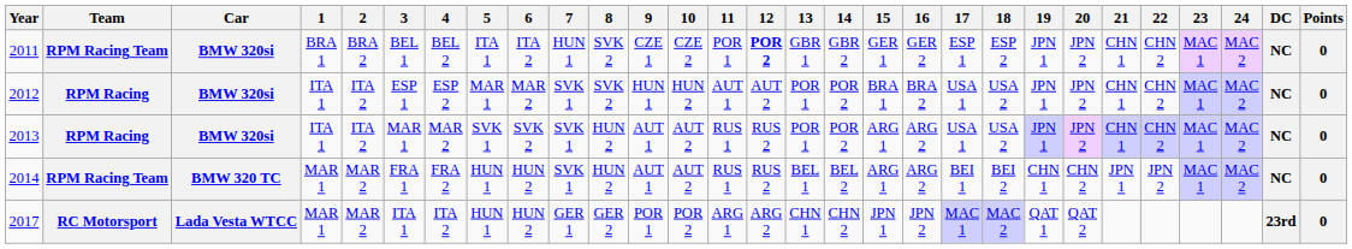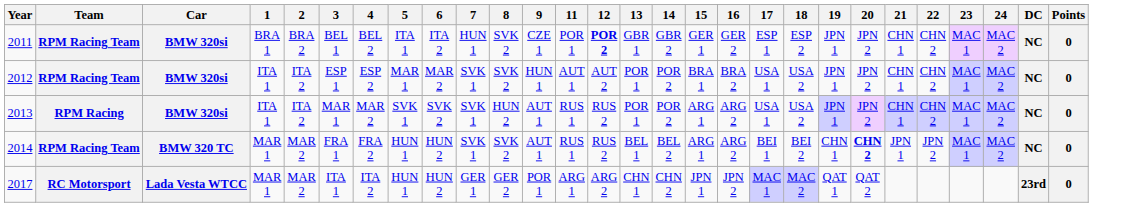 <table class="wikitable" style="text-align:center; font-size:85%">
 <tr>
 <th>Year</th>
 <th>Team</th>
 <th>Car</th>
 <th>1</th>
 <th>2</th>
 <th>3</th>
 <th>4</th>
 <th>5</th>
 <th>6</th>
 <th>7</th>
 <th>8</th>
 <th>9</th>
-<th>10</th>
 <th>11</th>
 <th>12</th>
 <th>13</th>
 <th>14</th>
 <th>15</th>
 <th>16</th>
 <th>17</th>
 <th>18</th>
 <th>19</th>
 <th>20</th>
 <th>21</th>
 <th>22</th>
 <th>23</th>
 <th>24</th>
 <th>DC</th>
 <th>Points</th>
 </tr>
 <tr>
 <td><a href='#'>2011</a></td>
 <th><a href='#'>RPM Racing Team</a></th>
 <th><a href='#'>BMW 320si</a></th>
 <td><a href='#'>BRA<br>1</a></td>
 <td><a href='#'>BRA<br>2</a></td>
 <td><a href='#'>BEL<br>1</a></td>
 <td><a href='#'>BEL<br>2</a></td>
 <td><a href='#'>ITA<br>1</a></td>
 <td><a href='#'>ITA<br>2</a></td>
 <td><a href='#'>HUN<br>1</a></td>
 <td><a href='#'>SVK<br>2</a></td>
 <td><a href='#'>CZE<br>1</a></td>
-<td><a href='#'>CZE<br>2</a></td>
 <td><a href='#'>POR<br>1</a></td>
 <td><strong><a href='#'>POR<br>2</a></strong></td>
 <td><a href='#'>GBR<br>1</a></td>
 <td><a href='#'>GBR<br>2</a></td>
 <td><a href='#'>GER<br>1</a></td>
 <td><a href='#'>GER<br>2</a></td>
 <td><a href='#'>ESP<br>1</a></td>
 <td><a href='#'>ESP<br>2</a></td>
 <td><a href='#'>JPN<br>1</a></td>
 <td><a href='#'>JPN<br>2</a></td>
 <td><a href='#'>CHN<br>1</a></td>
 <td><a href='#'>CHN<br>2</a></td>
 <td style="background:#efcfff;"><a href='#'>MAC<br>1</a><br></td>
 <td style="background:#efcfff;"><a href='#'>MAC<br>2</a><br></td>
 <th>NC</th>
 <th>0</th>
 </tr>
 <tr>
 <td><a href='#'>2012</a></td>
-<th><a href='#'>RPM Racing</a></th>
+<th><a href='#'>RPM Racing Team</a></th>
 <th><a href='#'>BMW 320si</a></th>
 <td><a href='#'>ITA<br>1</a></td>
 <td><a href='#'>ITA<br>2</a></td>
 <td><a href='#'>ESP<br>1</a></td>
 <td><a href='#'>ESP<br>2</a></td>
 <td><a href='#'>MAR<br>1</a></td>
 <td><a href='#'>MAR<br>2</a></td>
 <td><a href='#'>SVK<br>1</a></td>
 <td><a href='#'>SVK<br>2</a></td>
 <td><a href='#'>HUN<br>1</a></td>
-<td><a href='#'>HUN<br>2</a></td>
 <td><a href='#'>AUT<br>1</a></td>
 <td><a href='#'>AUT<br>2</a></td>
 <td><a href='#'>POR<br>1</a></td>
 <td><a href='#'>POR<br>2</a></td>
 <td><a href='#'>BRA<br>1</a></td>
 <td><a href='#'>BRA<br>2</a></td>
 <td><a href='#'>USA<br>1</a></td>
 <td><a href='#'>USA<br>2</a></td>
 <td><a href='#'>JPN<br>1</a></td>
 <td><a href='#'>JPN<br>2</a></td>
 <td><a href='#'>CHN<br>1</a></td>
 <td><a href='#'>CHN<br>2</a></td>
 <td style="background:#cfcfff;"><a href='#'>MAC<br>1</a><br></td>
 <td style="background:#cfcfff;"><a href='#'>MAC<br>2</a><br></td>
 <th>NC</th>
 <th>0</th>
 </tr>
 <tr>
 <td><a href='#'>2013</a></td>
 <th><a href='#'>RPM Racing</a></th>
 <th><a href='#'>BMW 320si</a></th>
 <td><a href='#'>ITA<br>1</a></td>
 <td><a href='#'>ITA<br>2</a></td>
 <td><a href='#'>MAR<br>1</a></td>
 <td><a href='#'>MAR<br>2</a></td>
 <td><a href='#'>SVK<br>1</a></td>
 <td><a href='#'>SVK<br>2</a></td>
 <td><a href='#'>SVK<br>1</a></td>
 <td><a href='#'>HUN<br>2</a></td>
 <td><a href='#'>AUT<br>1</a></td>
-<td><a href='#'>AUT<br>2</a></td>
 <td><a href='#'>RUS<br>1</a></td>
 <td><a href='#'>RUS<br>2</a></td>
 <td><a href='#'>POR<br>1</a></td>
 <td><a href='#'>POR<br>2</a></td>
 <td><a href='#'>ARG<br>1</a></td>
 <td><a href='#'>ARG<br>2</a></td>
 <td><a href='#'>USA<br>1</a></td>
 <td><a href='#'>USA<br>2</a></td>
 <td style="background:#cfcfff;"><a href='#'>JPN<br>1</a><br></td>
 <td style="background:#efcfff;"><a href='#'>JPN<br>2</a><br></td>
 <td style="background:#cfcfff;"><a href='#'>CHN<br>1</a><br></td>
 <td style="background:#cfcfff;"><a href='#'>CHN<br>2</a><br></td>
 <td style="background:#cfcfff;"><a href='#'>MAC<br>1</a><br></td>
 <td style="background:#cfcfff;"><a href='#'>MAC<br>2</a><br></td>
 <th>NC</th>
 <th>0</th>
 </tr>
 <tr>
 <td><a href='#'>2014</a></td>
 <th><a href='#'>RPM Racing Team</a></th>
 <th><a href='#'>BMW 320 TC</a></th>
 <td><a href='#'>MAR<br>1</a></td>
 <td><a href='#'>MAR<br>2</a></td>
 <td><a href='#'>FRA<br>1</a></td>
 <td><a href='#'>FRA<br>2</a></td>
 <td><a href='#'>HUN<br>1</a></td>
 <td><a href='#'>HUN<br>2</a></td>
 <td><a href='#'>SVK<br>1</a></td>
-<td><a href='#'>HUN<br>2</a></td>
+<td><a href='#'>SVK<br>2</a></td>
 <td><a href='#'>AUT<br>1</a></td>
-<td><a href='#'>AUT<br>2</a></td>
 <td><a href='#'>RUS<br>1</a></td>
 <td><a href='#'>RUS<br>2</a></td>
 <td><a href='#'>BEL<br>1</a></td>
 <td><a href='#'>BEL<br>2</a></td>
 <td><a href='#'>ARG<br>1</a></td>
 <td><a href='#'>ARG<br>2</a></td>
 <td><a href='#'>BEI<br>1</a></td>
 <td><a href='#'>BEI<br>2</a></td>
 <td><a href='#'>CHN<br>1</a></td>
-<td><a href='#'>CHN<br>2</a></td>
+<td><strong><a href='#'>CHN<br>2</a></strong></td>
 <td><a href='#'>JPN<br>1</a></td>
 <td><a href='#'>JPN<br>2</a></td>
 <td style="background:#CFCFFF;"><a href='#'>MAC<br>1</a><br></td>
 <td style="background:#CFCFFF;"><a href='#'>MAC<br>2</a><br></td>
 <th>NC</th>
 <th>0</th>
 </tr>
 <tr>
 <td><a href='#'>2017</a></td>
 <th><a href='#'>RC Motorsport</a></th>
 <th><a href='#'>Lada Vesta WTCC</a></th>
 <td><a href='#'>MAR<br>1</a></td>
 <td><a href='#'>MAR<br>2</a></td>
 <td><a href='#'>ITA<br>1</a></td>
 <td><a href='#'>ITA<br>2</a></td>
 <td><a href='#'>HUN<br>1</a></td>
 <td><a href='#'>HUN<br>2</a></td>
 <td><a href='#'>GER<br>1</a></td>
 <td><a href='#'>GER<br>2</a></td>
 <td><a href='#'>POR<br>1</a></td>
-<td><a href='#'>POR<br>2</a></td>
 <td><a href='#'>ARG<br>1</a></td>
 <td><a href='#'>ARG<br>2</a></td>
 <td><a href='#'>CHN<br>1</a></td>
 <td><a href='#'>CHN<br>2</a></td>
 <td><a href='#'>JPN<br>1</a></td>
 <td><a href='#'>JPN<br>2</a></td>
 <td style="background:#CFCFFF;"><a href='#'>MAC<br>1</a><br></td>
 <td style="background:#CFCFFF;"><a href='#'>MAC<br>2</a><br></td>
 <td><a href='#'>QAT<br>1</a></td>
 <td><a href='#'>QAT<br>2</a></td>
 <td></td>
 <td></td>
 <td></td>
 <td></td>
 <th>23rd</th>
 <th>0</th>
 </tr>
 </table>
